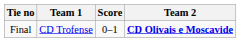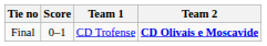 <table class="wikitable" style="text-align:center">
 <tr>
 <th style= width="40px">Tie no</th>
+<th style= width="60px">Score</th>
 <th style= width="150px">Team 1</th>
-<th style= width="60px">Score</th>
 <th style= width="150px">Team 2</th>
 </tr>
 <tr>
 <td>Final</td>
+<td>0–1</td>
 <td><a href='#'>CD Trofense</a></td>
-<td>0–1</td>
 <td><strong><a href='#'>CD Olivais e Moscavide</a></strong></td>
 </tr>
 </table>
